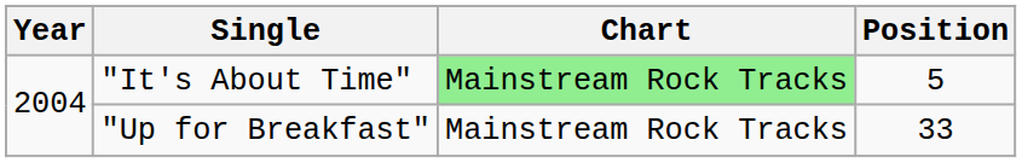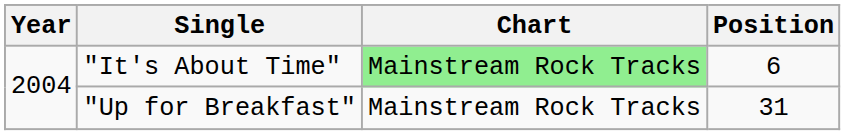 <table class="wikitable">
 <tr>
 <th>Year</th>
 <th>Single</th>
 <th>Chart</th>
 <th>Position</th>
 </tr>
 <tr>
 <td rowspan="2">2004</td>
 <td>"It's About Time"</td>
 <td style="background: lightgreen;">Mainstream Rock Tracks</td>
-<td align="center">5</td>
+<td align="center">6</td>
 </tr>
 <tr>
 <td>"Up for Breakfast"</td>
 <td>Mainstream Rock Tracks</td>
-<td align="center">33</td>
+<td align="center">31</td>
 </tr>
 </table>
